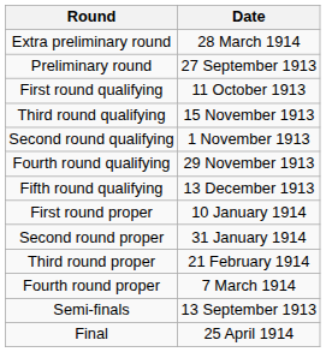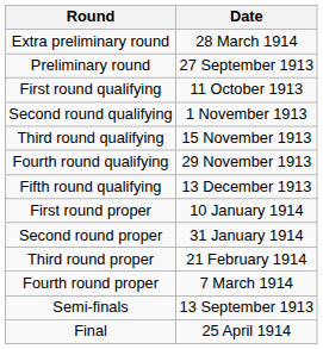 <table class="wikitable" style="text-align:center">
 <tr>
 <th>Round</th>
 <th>Date</th>
 </tr>
 <tr>
 <td>Extra preliminary round</td>
 <td>28 March 1914</td>
 </tr>
 <tr>
 <td>Preliminary round</td>
 <td>27 September 1913</td>
 </tr>
 <tr>
 <td>First round qualifying</td>
 <td>11 October 1913</td>
 </tr>
 <tr>
+<td>Second round qualifying</td>
+<td>1 November 1913</td>
+</tr>
+<tr>
 <td>Third round qualifying</td>
 <td>15 November 1913</td>
-</tr>
-<tr>
-<td>Second round qualifying</td>
-<td>1 November 1913</td>
 </tr>
 <tr>
 <td>Fourth round qualifying</td>
 <td>29 November 1913</td>
 </tr>
 <tr>
 <td>Fifth round qualifying</td>
 <td>13 December 1913</td>
 </tr>
 <tr>
 <td>First round proper</td>
 <td>10 January 1914</td>
 </tr>
 <tr>
 <td>Second round proper</td>
 <td>31 January 1914</td>
 </tr>
 <tr>
 <td>Third round proper</td>
 <td>21 February 1914</td>
 </tr>
 <tr>
 <td>Fourth round proper</td>
 <td>7 March 1914</td>
 </tr>
 <tr>
 <td>Semi-finals</td>
 <td>13 September 1913</td>
 </tr>
 <tr>
 <td>Final</td>
 <td>25 April 1914</td>
 </tr>
 </table>
